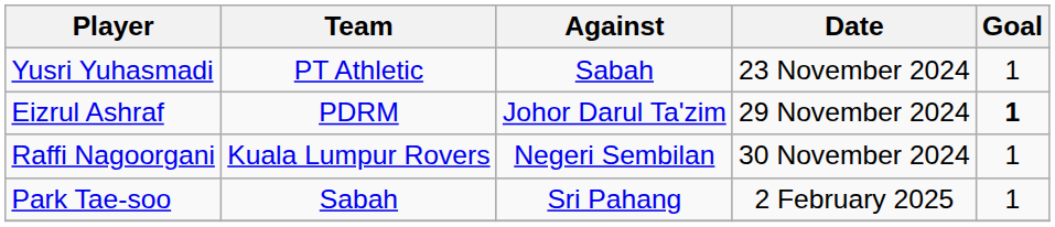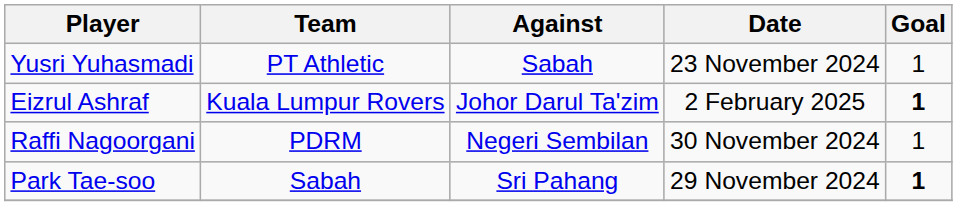 <table class="wikitable" style="text-align:center">
 <tr>
 <th>Player</th>
 <th>Team</th>
 <th>Against</th>
 <th>Date</th>
 <th>Goal</th>
 </tr>
 <tr>
 <td style="text-align:left;"> <a href='#'>Yusri Yuhasmadi</a></td>
 <td><a href='#'>PT Athletic</a></td>
 <td><a href='#'>Sabah</a></td>
 <td>23 November 2024</td>
 <td>1</td>
 </tr>
 <tr>
 <td style="text-align:left;"> <a href='#'>Eizrul Ashraf</a></td>
-<td><a href='#'>PDRM</a></td>
+<td><a href='#'>Kuala Lumpur Rovers</a></td>
 <td><a href='#'>Johor Darul Ta'zim</a></td>
-<td>29 November 2024</td>
+<td>2 February 2025</td>
 <td><strong>1</strong></td>
 </tr>
 <tr>
 <td style="text-align:left;"> <a href='#'>Raffi Nagoorgani</a></td>
-<td><a href='#'>Kuala Lumpur Rovers</a></td>
+<td><a href='#'>PDRM</a></td>
 <td><a href='#'>Negeri Sembilan</a></td>
 <td>30 November 2024</td>
 <td>1</td>
 </tr>
 <tr>
 <td style="text-align:left;"> <a href='#'>Park Tae-soo</a></td>
 <td><a href='#'>Sabah</a></td>
 <td><a href='#'>Sri Pahang</a></td>
-<td>2 February 2025</td>
-<td>1</td>
+<td>29 November 2024</td>
+<td><strong>1</strong></td>
 </tr>
 <tr>
 </tr>
 </table>
